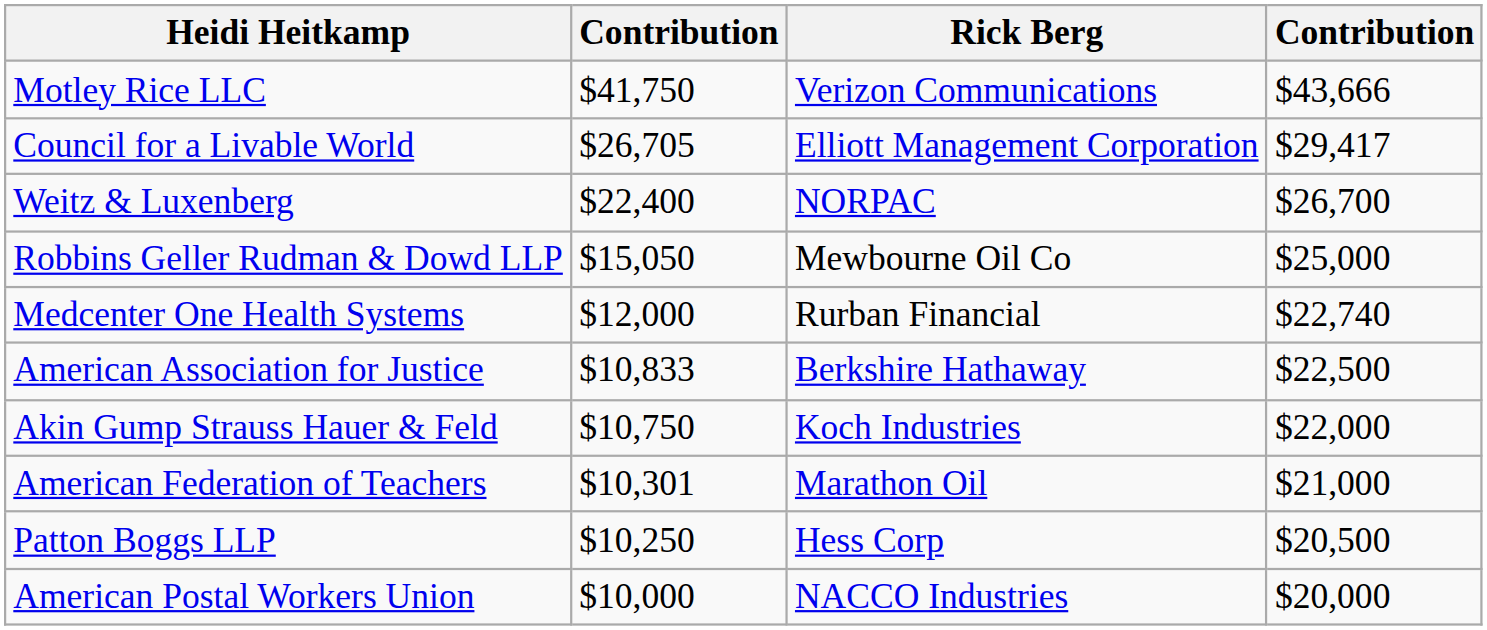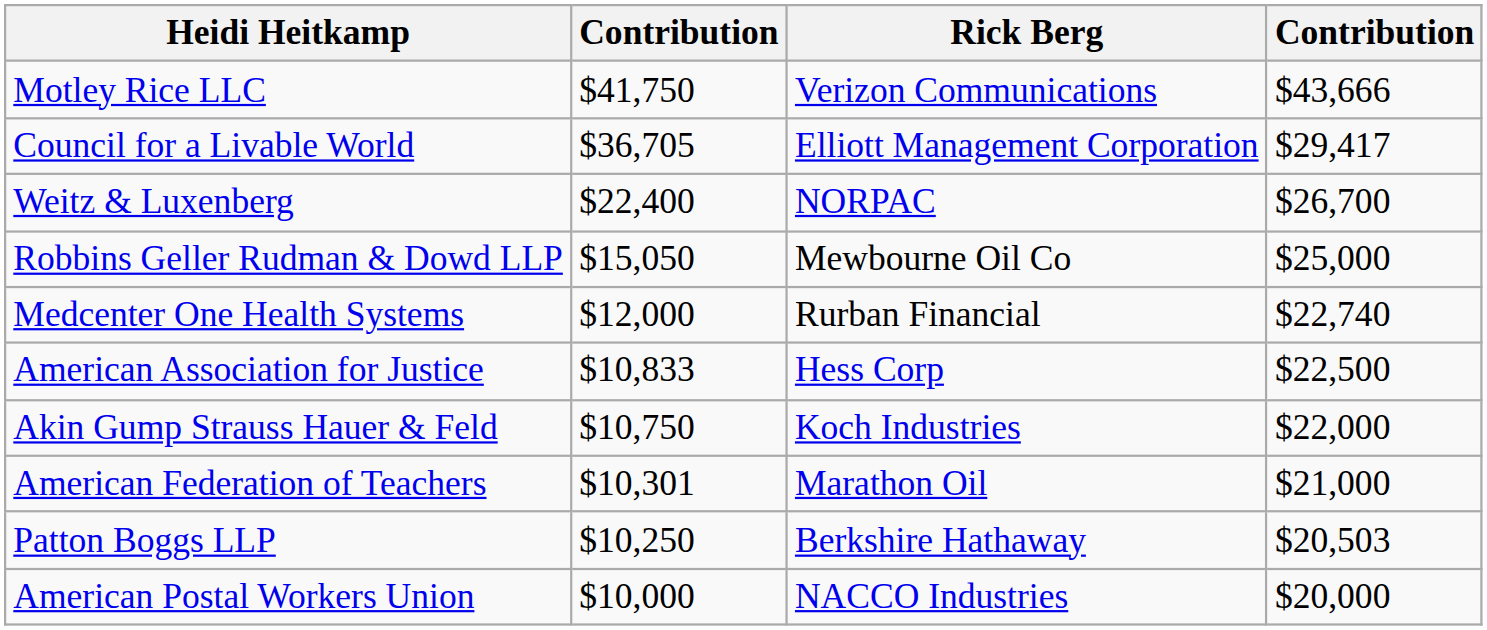 <table class="wikitable sortable">
 <tr>
 <th>Heidi Heitkamp</th>
 <th>Contribution</th>
 <th>Rick Berg</th>
 <th>Contribution</th>
 </tr>
 <tr>
 <td><a href='#'>Motley Rice LLC</a></td>
 <td>$41,750</td>
 <td><a href='#'>Verizon Communications</a></td>
 <td>$43,666</td>
 </tr>
 <tr>
 <td><a href='#'>Council for a Livable World</a></td>
-<td>$26,705</td>
+<td>$36,705</td>
 <td><a href='#'>Elliott Management Corporation</a></td>
 <td>$29,417</td>
 </tr>
 <tr>
 <td><a href='#'>Weitz & Luxenberg</a></td>
 <td>$22,400</td>
 <td><a href='#'>NORPAC</a></td>
 <td>$26,700</td>
 </tr>
 <tr>
 <td><a href='#'>Robbins Geller Rudman & Dowd LLP</a></td>
 <td>$15,050</td>
 <td>Mewbourne Oil Co</td>
 <td>$25,000</td>
 </tr>
 <tr>
 <td><a href='#'>Medcenter One Health Systems</a></td>
 <td>$12,000</td>
 <td>Rurban Financial</td>
 <td>$22,740</td>
 </tr>
 <tr>
 <td><a href='#'>American Association for Justice</a></td>
 <td>$10,833</td>
-<td><a href='#'>Berkshire Hathaway</a></td>
+<td><a href='#'>Hess Corp</a></td>
 <td>$22,500</td>
 </tr>
 <tr>
 <td><a href='#'>Akin Gump Strauss Hauer & Feld</a></td>
 <td>$10,750</td>
 <td><a href='#'>Koch Industries</a></td>
 <td>$22,000</td>
 </tr>
 <tr>
 <td><a href='#'>American Federation of Teachers</a></td>
 <td>$10,301</td>
 <td><a href='#'>Marathon Oil</a></td>
 <td>$21,000</td>
 </tr>
 <tr>
 <td><a href='#'>Patton Boggs LLP</a></td>
 <td>$10,250</td>
-<td><a href='#'>Hess Corp</a></td>
-<td>$20,500</td>
+<td><a href='#'>Berkshire Hathaway</a></td>
+<td>$20,503</td>
 </tr>
 <tr>
 <td><a href='#'>American Postal Workers Union</a></td>
 <td>$10,000</td>
 <td><a href='#'>NACCO Industries</a></td>
 <td>$20,000</td>
 </tr>
 </table>
